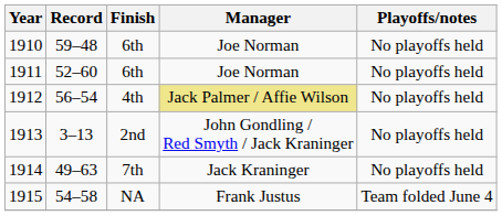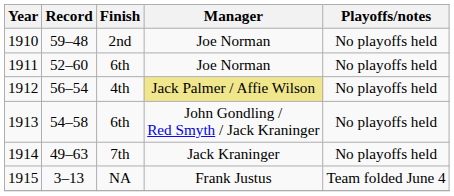 <table class="wikitable">
 <tr style="background: #F2F2F2;">
 <th>Year</th>
 <th>Record</th>
 <th>Finish</th>
 <th>Manager</th>
 <th>Playoffs/notes</th>
 </tr>
 <tr align=center>
 <td>1910</td>
 <td>59–48</td>
-<td>6th</td>
+<td>2nd</td>
 <td>Joe Norman</td>
 <td>No playoffs held</td>
 </tr>
 <tr align=center>
 <td>1911</td>
 <td>52–60</td>
 <td>6th</td>
 <td>Joe Norman</td>
 <td>No playoffs held</td>
 </tr>
 <tr align=center>
 <td>1912</td>
 <td>56–54</td>
 <td>4th</td>
 <td style="background: khaki;">Jack Palmer / Affie Wilson</td>
 <td>No playoffs held</td>
 </tr>
 <tr align=center>
 <td>1913</td>
-<td>3–13</td>
-<td>2nd</td>
+<td>54–58</td>
+<td>6th</td>
 <td>John Gondling /<br> <a href='#'>Red Smyth</a> / Jack Kraninger</td>
 <td>No playoffs held</td>
 </tr>
 <tr align=center>
 <td>1914</td>
 <td>49–63</td>
 <td>7th</td>
 <td>Jack Kraninger</td>
 <td>No playoffs held</td>
 </tr>
 <tr align=center>
 <td>1915</td>
-<td>54–58</td>
+<td>3–13</td>
 <td>NA</td>
 <td>Frank Justus</td>
 <td>Team folded June 4</td>
 </tr>
 <tr align=center>
 </tr>
 </table>
